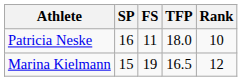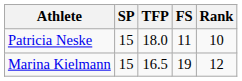 <table class="wikitable" border="1" style="font-size:90%">
 <tr>
 <th>Athlete</th>
 <th>SP</th>
+<th>TFP</th>
 <th>FS</th>
-<th>TFP</th>
 <th>Rank</th>
 </tr>
 <tr align=center>
 <td align=left><a href='#'>Patricia Neske</a></td>
-<td>16</td>
+<td>15</td>
+<td>18.0</td>
 <td>11</td>
-<td>18.0</td>
 <td>10</td>
 </tr>
 <tr align=center>
 <td align=left><a href='#'>Marina Kielmann</a></td>
 <td>15</td>
+<td>16.5</td>
 <td>19</td>
-<td>16.5</td>
 <td>12</td>
 </tr>
 </table>
